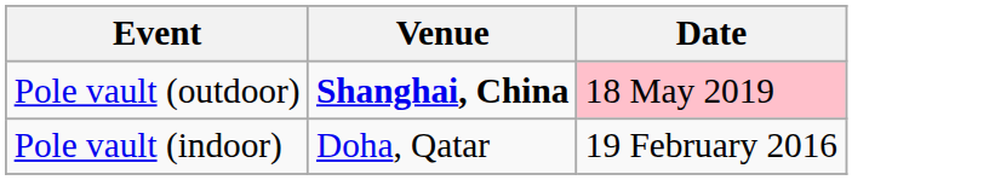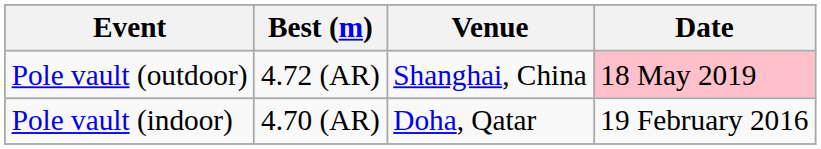 <table class=wikitable>
 <tr>
 <th>Event</th>
+<th>Best (<a href='#'>m</a>)</th>
 <th>Venue</th>
 <th>Date</th>
 </tr>
 <tr>
 <td><a href='#'>Pole vault</a> (outdoor)</td>
-<td><strong><a href='#'>Shanghai</a>, China</strong></td>
+<td>4.72 (AR)</td>
+<td><a href='#'>Shanghai</a>, China</td>
 <td style="background: pink;">18 May 2019</td>
 </tr>
 <tr>
 <td><a href='#'>Pole vault</a> (indoor)</td>
+<td>4.70 (AR)</td>
 <td><a href='#'>Doha</a>, Qatar</td>
 <td>19 February 2016</td>
 </tr>
 </table>
